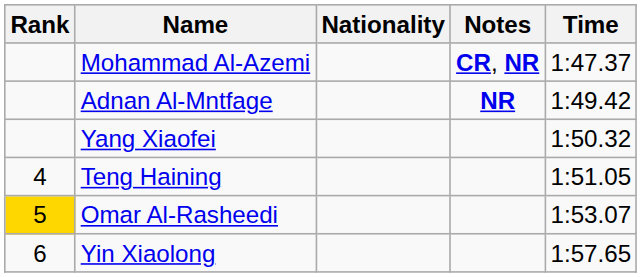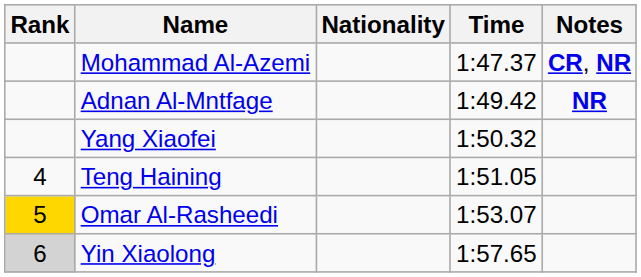 <table class="wikitable sortable" style="text-align:center;font-size:95%">
 <tr>
 <th>Rank</th>
 <th>Name</th>
 <th>Nationality</th>
+<th>Time</th>
 <th>Notes</th>
-<th>Time</th>
 </tr>
 <tr>
 <td></td>
 <td align=left><a href='#'>Mohammad Al-Azemi</a></td>
 <td align=left></td>
+<td>1:47.37</td>
 <td><strong><a href='#'>CR</a></strong>, <strong><a href='#'>NR</a></strong></td>
-<td>1:47.37</td>
 </tr>
 <tr>
 <td></td>
 <td align=left><a href='#'>Adnan Al-Mntfage</a></td>
 <td align=left></td>
+<td>1:49.42</td>
 <td><strong><a href='#'>NR</a></strong></td>
-<td>1:49.42</td>
 </tr>
 <tr>
 <td></td>
 <td align=left><a href='#'>Yang Xiaofei</a></td>
 <td align=left></td>
+<td>1:50.32</td>
 <td></td>
-<td>1:50.32</td>
 </tr>
 <tr>
 <td>4</td>
 <td align=left><a href='#'>Teng Haining</a></td>
 <td align=left></td>
+<td>1:51.05</td>
 <td></td>
-<td>1:51.05</td>
 </tr>
 <tr>
 <td style="background: gold;">5</td>
 <td align=left><a href='#'>Omar Al-Rasheedi</a></td>
 <td align=left></td>
+<td>1:53.07</td>
 <td></td>
-<td>1:53.07</td>
 </tr>
 <tr>
-<td>6</td>
+<td style="background: lightgrey;">6</td>
 <td align=left><a href='#'>Yin Xiaolong</a></td>
 <td align=left></td>
+<td>1:57.65</td>
 <td></td>
-<td>1:57.65</td>
 </tr>
 </table>
